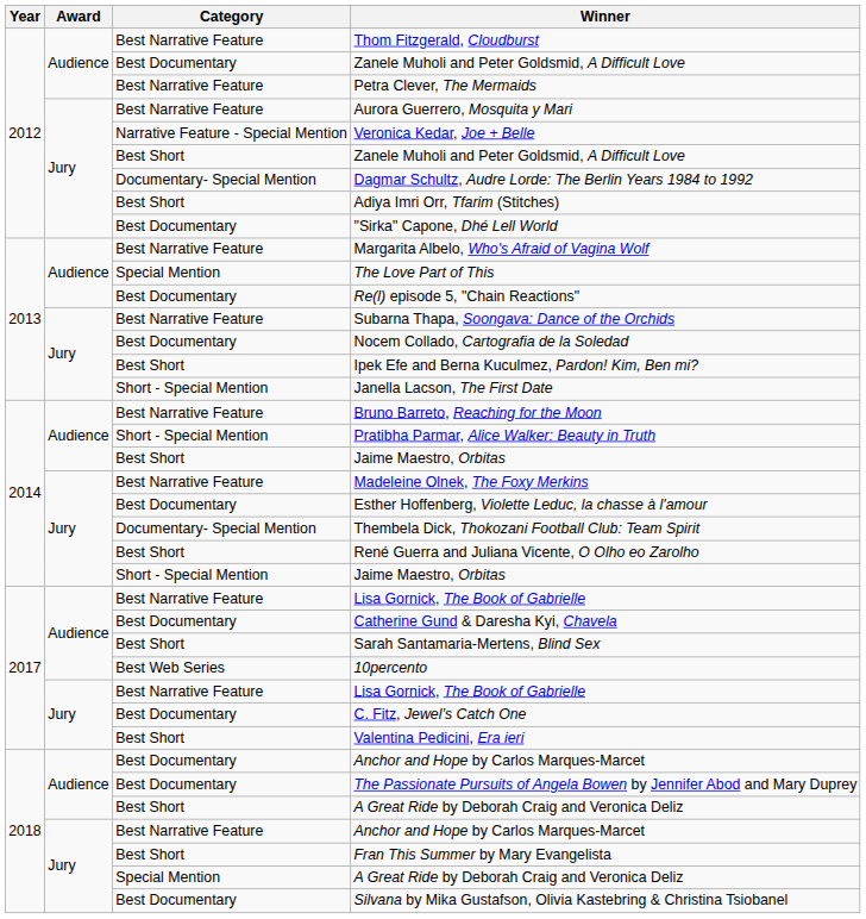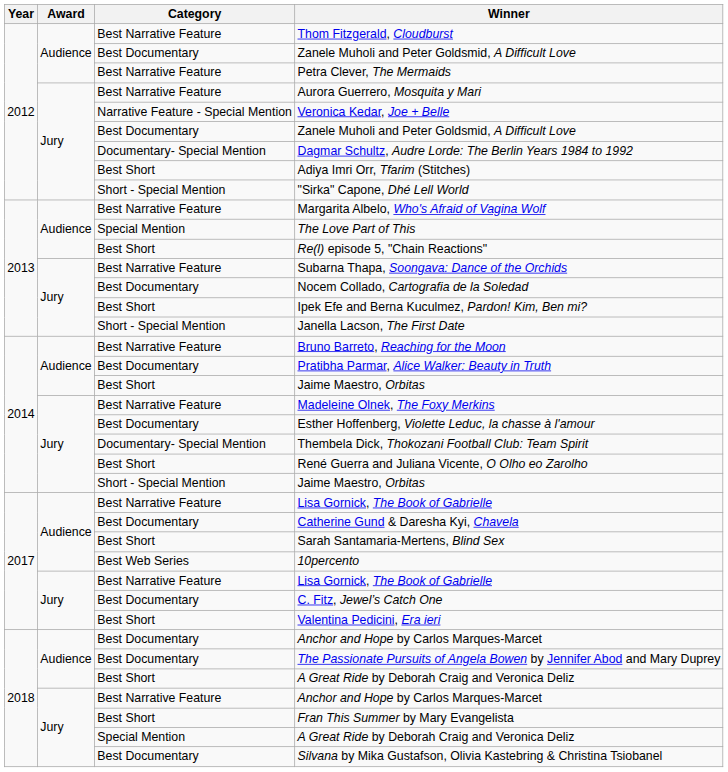 <table class="wikitable">
 <tr>
 <th>Year</th>
 <th>Award</th>
 <th>Category</th>
 <th>Winner</th>
 </tr>
 <tr>
 <td rowspan="9">2012</td>
 <td rowspan="3">Audience</td>
 <td>Best Narrative Feature</td>
 <td><a href='#'>Thom Fitzgerald</a>, <em><a href='#'>Cloudburst</a></em></td>
 </tr>
 <tr>
 <td>Best Documentary</td>
 <td>Zanele Muholi and Peter Goldsmid, <em>A Difficult Love</em></td>
 </tr>
 <tr>
 <td>Best Narrative Feature</td>
 <td>Petra Clever, <em>The Mermaids</em></td>
 </tr>
 <tr>
 <td rowspan="6">Jury</td>
 <td>Best Narrative Feature</td>
 <td>Aurora Guerrero, <em>Mosquita y Mari</em></td>
 </tr>
 <tr>
 <td>Narrative Feature - Special Mention</td>
 <td><a href='#'>Veronica Kedar</a>, <em><a href='#'>Joe + Belle</a></em></td>
 </tr>
 <tr>
-<td>Best Short</td>
+<td>Best Documentary</td>
 <td>Zanele Muholi and Peter Goldsmid, <em>A Difficult Love</em></td>
 </tr>
 <tr>
 <td>Documentary- Special Mention</td>
 <td><a href='#'>Dagmar Schultz</a>, <em>Audre Lorde: The Berlin Years 1984 to 1992</em></td>
 </tr>
 <tr>
 <td>Best Short</td>
 <td>Adiya Imri Orr, <em>Tfarim</em> (Stitches)</td>
 </tr>
 <tr>
-<td>Best Documentary</td>
+<td>Short - Special Mention</td>
 <td>"Sirka" Capone, <em>Dhé Lell World</em></td>
 </tr>
 <tr>
 <td rowspan="7">2013</td>
 <td rowspan="3">Audience</td>
 <td>Best Narrative Feature</td>
 <td>Margarita Albelo, <em><a href='#'>Who's Afraid of Vagina Wolf</a></em></td>
 </tr>
 <tr>
 <td>Special Mention</td>
 <td><em>The Love Part of This</em></td>
 </tr>
 <tr>
-<td>Best Documentary</td>
+<td>Best Short</td>
 <td><em>Re(l)</em> episode 5, "Chain Reactions"</td>
 </tr>
 <tr>
 <td rowspan="4">Jury</td>
 <td>Best Narrative Feature</td>
 <td>Subarna Thapa, <em><a href='#'>Soongava: Dance of the Orchids</a></em></td>
 </tr>
 <tr>
 <td>Best Documentary</td>
 <td>Nocem Collado, <em>Cartografia de la Soledad</em></td>
 </tr>
 <tr>
 <td>Best Short</td>
 <td>Ipek Efe and Berna Kuculmez, <em>Pardon! Kim, Ben mi?</em></td>
 </tr>
 <tr>
 <td>Short - Special Mention</td>
 <td>Janella Lacson, <em>The First Date</em></td>
 </tr>
 <tr>
 <td rowspan="8">2014</td>
 <td rowspan="3">Audience</td>
 <td>Best Narrative Feature</td>
 <td><a href='#'>Bruno Barreto</a>, <em><a href='#'>Reaching for the Moon</a></em></td>
 </tr>
 <tr>
-<td>Short - Special Mention</td>
+<td>Best Documentary</td>
 <td><a href='#'>Pratibha Parmar</a>, <em><a href='#'>Alice Walker: Beauty in Truth</a></em></td>
 </tr>
 <tr>
 <td>Best Short</td>
 <td>Jaime Maestro, <em>Orbitas</em></td>
 </tr>
 <tr>
 <td rowspan="5">Jury</td>
 <td>Best Narrative Feature</td>
 <td><a href='#'>Madeleine Olnek</a>, <em><a href='#'>The Foxy Merkins</a></em></td>
 </tr>
 <tr>
 <td>Best Documentary</td>
 <td>Esther Hoffenberg, <em>Violette Leduc, la chasse à l'amour</em></td>
 </tr>
 <tr>
 <td>Documentary- Special Mention</td>
 <td>Thembela Dick, <em>Thokozani Football Club: Team Spirit</em></td>
 </tr>
 <tr>
 <td>Best Short</td>
 <td>René Guerra and Juliana Vicente, <em>O Olho eo Zarolho</em></td>
 </tr>
 <tr>
 <td>Short - Special Mention</td>
 <td>Jaime Maestro, <em>Orbitas</em></td>
 </tr>
 <tr>
 <td rowspan="7">2017</td>
 <td rowspan="4">Audience</td>
 <td>Best Narrative Feature</td>
 <td><a href='#'>Lisa Gornick</a>, <em><a href='#'>The Book of Gabrielle</a></em></td>
 </tr>
 <tr>
 <td>Best Documentary</td>
 <td><a href='#'>Catherine Gund</a> & Daresha Kyi, <em><a href='#'>Chavela</a></em></td>
 </tr>
 <tr>
 <td>Best Short</td>
 <td>Sarah Santamaria-Mertens, <em>Blind Sex</em></td>
 </tr>
 <tr>
 <td>Best Web Series</td>
 <td><em>10percento</em></td>
 </tr>
 <tr>
 <td rowspan="3">Jury</td>
 <td>Best Narrative Feature</td>
 <td><a href='#'>Lisa Gornick</a>, <em><a href='#'>The Book of Gabrielle</a></em></td>
 </tr>
 <tr>
 <td>Best Documentary</td>
 <td><a href='#'>C. Fitz</a>, <em>Jewel’s Catch One</em></td>
 </tr>
 <tr>
 <td>Best Short</td>
 <td><a href='#'>Valentina Pedicini</a>, <em><a href='#'>Era ieri</a></em></td>
 </tr>
 <tr>
 <td rowspan="7">2018</td>
 <td rowspan="3">Audience</td>
 <td>Best Documentary</td>
 <td><em>Anchor and Hope</em> by Carlos Marques-Marcet</td>
 </tr>
 <tr>
 <td>Best Documentary</td>
 <td><em><a href='#'>The Passionate Pursuits of Angela Bowen</a></em> by <a href='#'>Jennifer Abod</a> and Mary Duprey</td>
 </tr>
 <tr>
 <td>Best Short</td>
 <td><em>A Great Ride</em> by Deborah Craig and Veronica Deliz</td>
 </tr>
 <tr>
 <td rowspan="4">Jury</td>
 <td>Best Narrative Feature</td>
 <td><em>Anchor and Hope</em> by Carlos Marques-Marcet</td>
 </tr>
 <tr>
 <td>Best Short</td>
 <td><em>Fran This Summer</em> by Mary Evangelista</td>
 </tr>
 <tr>
 <td>Special Mention</td>
 <td><em>A Great Ride</em> by Deborah Craig and Veronica Deliz</td>
 </tr>
 <tr>
 <td>Best Documentary</td>
 <td><em>Silvana</em> by Mika Gustafson, Olivia Kastebring & Christina Tsiobanel</td>
 </tr>
 </table>
